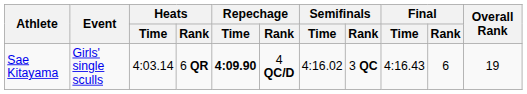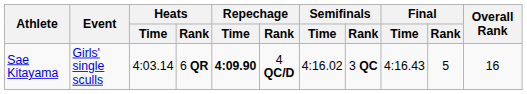 <table class="wikitable" style="font-size:90%">
 <tr>
 <th rowspan="2">Athlete</th>
 <th rowspan="2">Event</th>
 <th colspan="2">Heats</th>
 <th colspan="2">Repechage</th>
 <th colspan="2">Semifinals</th>
 <th colspan="2">Final</th>
 <th rowspan="2">Overall Rank</th>
 </tr>
 <tr>
 <th>Time</th>
 <th>Rank</th>
 <th>Time</th>
 <th>Rank</th>
 <th>Time</th>
 <th>Rank</th>
 <th>Time</th>
 <th>Rank</th>
 </tr>
 <tr>
 <td><a href='#'>Sae Kitayama</a></td>
 <td><a href='#'>Girls' single sculls</a></td>
 <td align=center>4:03.14</td>
 <td align=center>6 <strong>QR</strong></td>
 <td align=center><strong>4:09.90</strong></td>
 <td align=center>4 <strong>QC/D</strong></td>
 <td align=center>4:16.02</td>
 <td align=center>3 <strong>QC</strong></td>
 <td align=center>4:16.43</td>
-<td align=center>6</td>
-<td align=center>19</td>
+<td align=center>5</td>
+<td align=center>16</td>
 </tr>
 </table>
